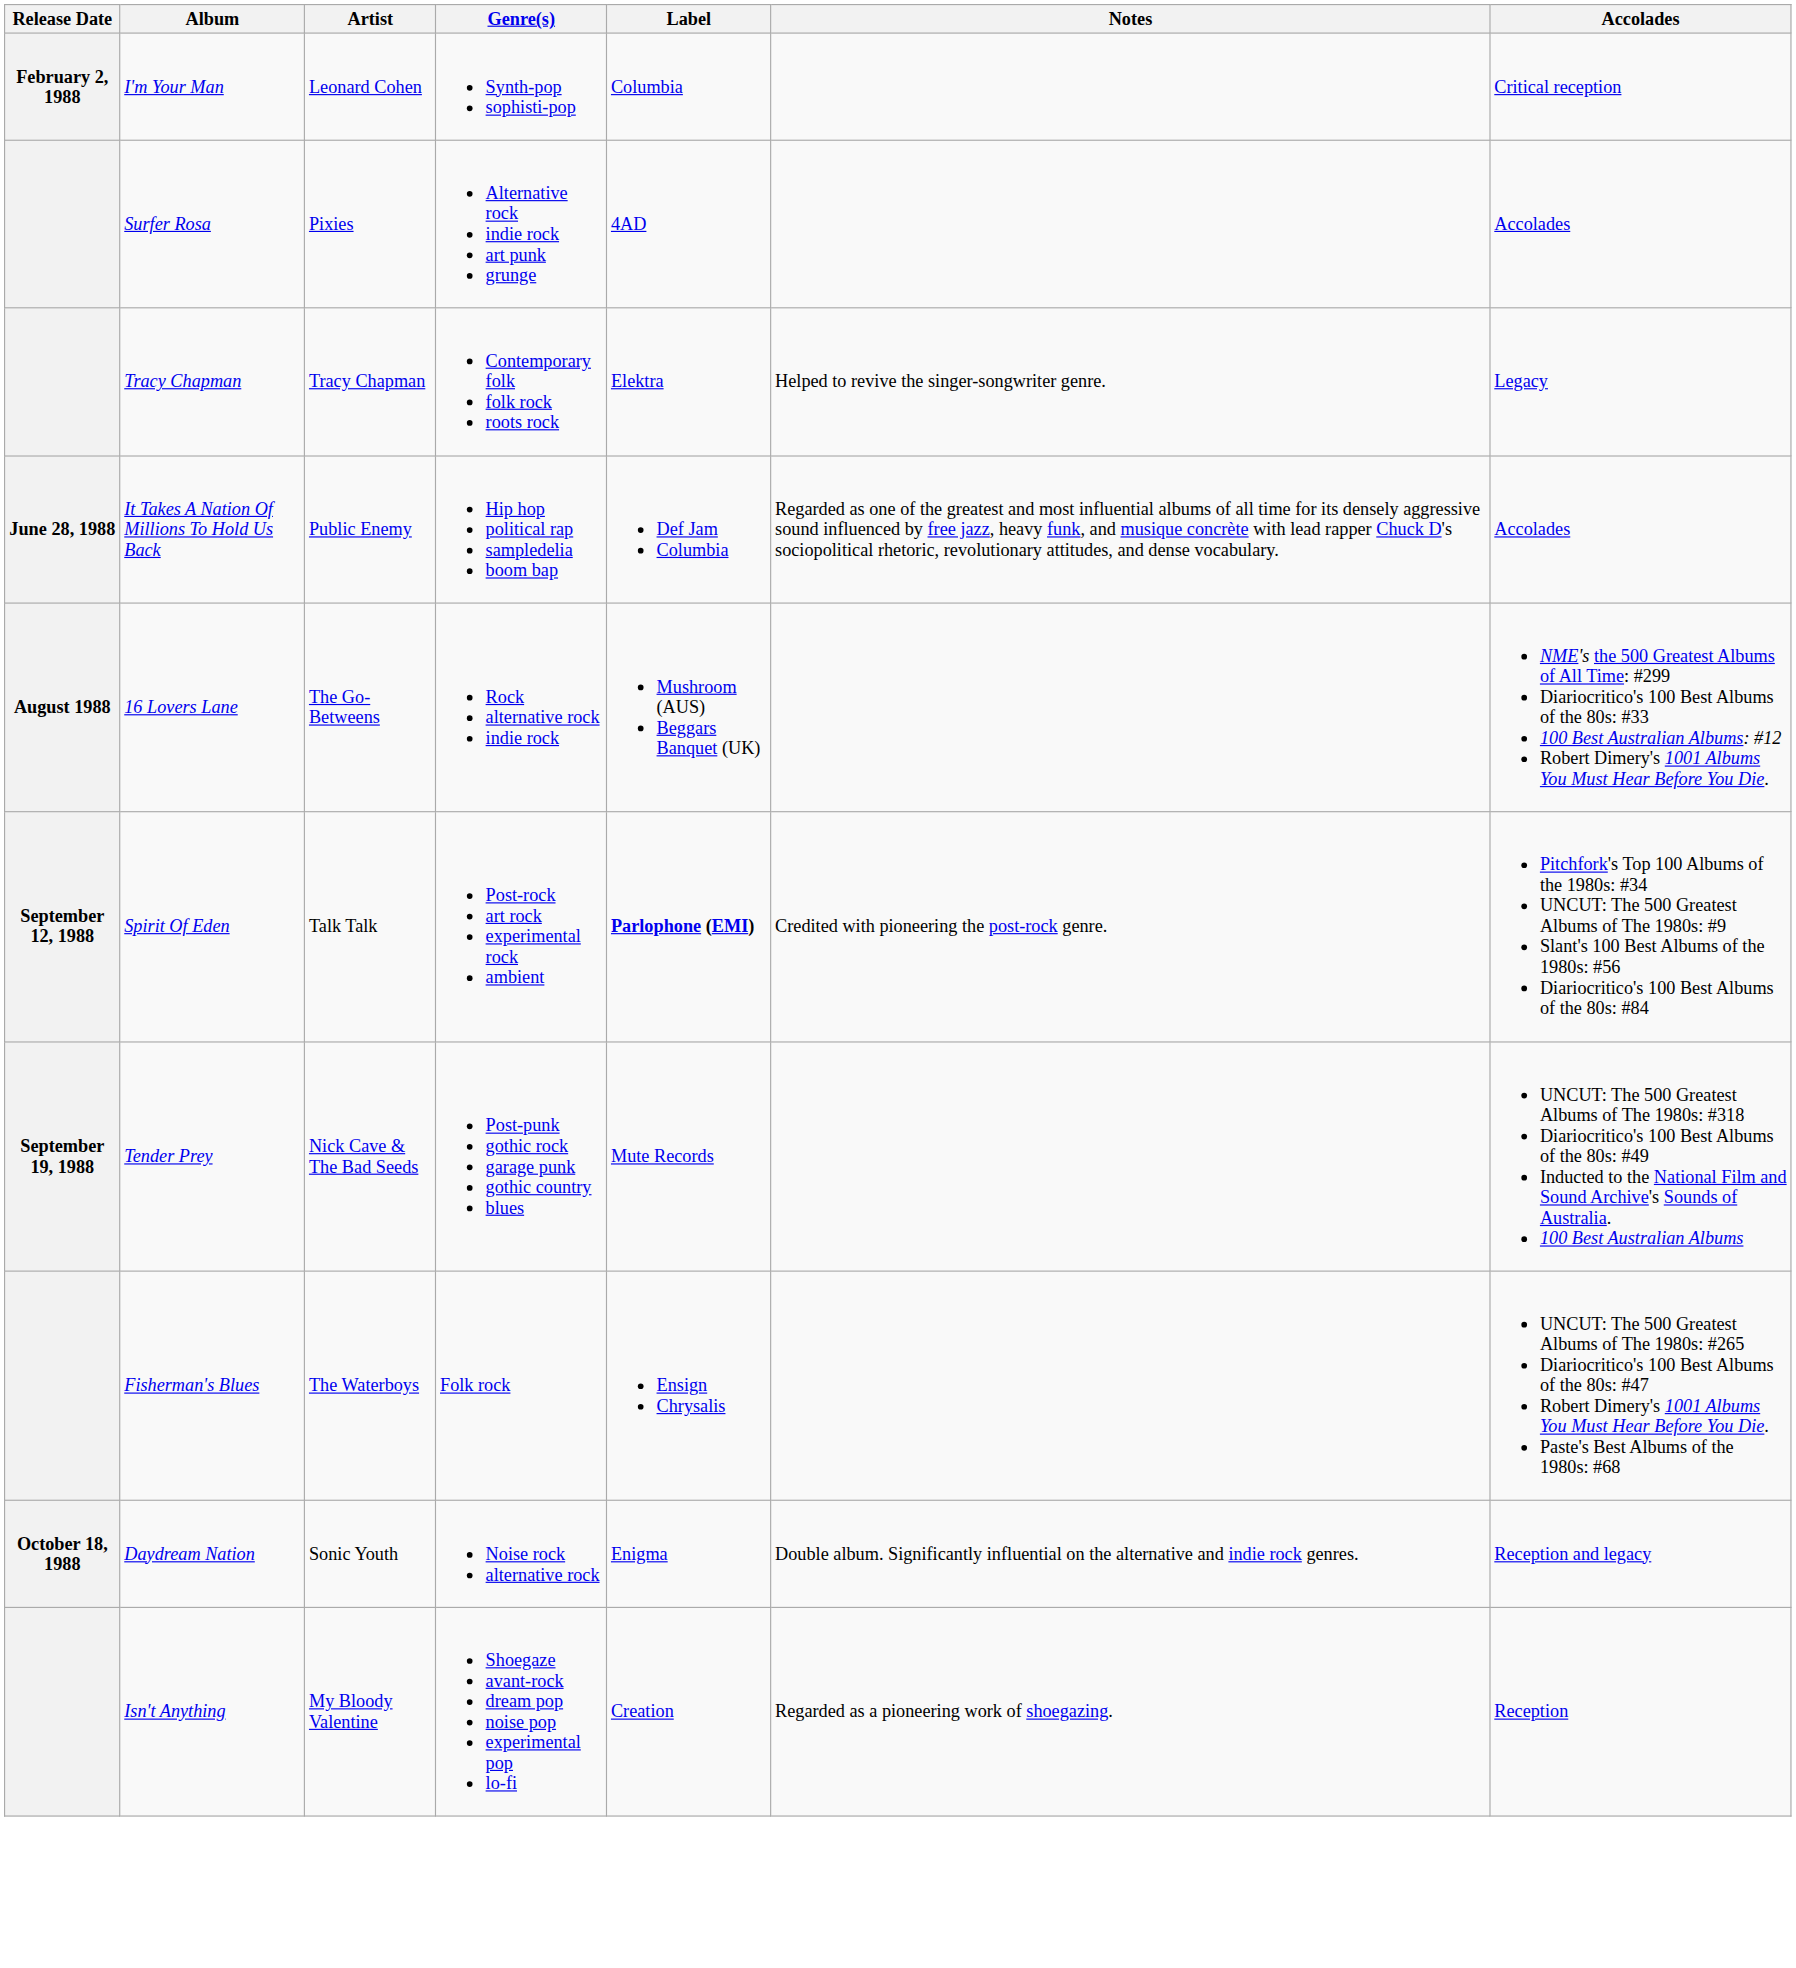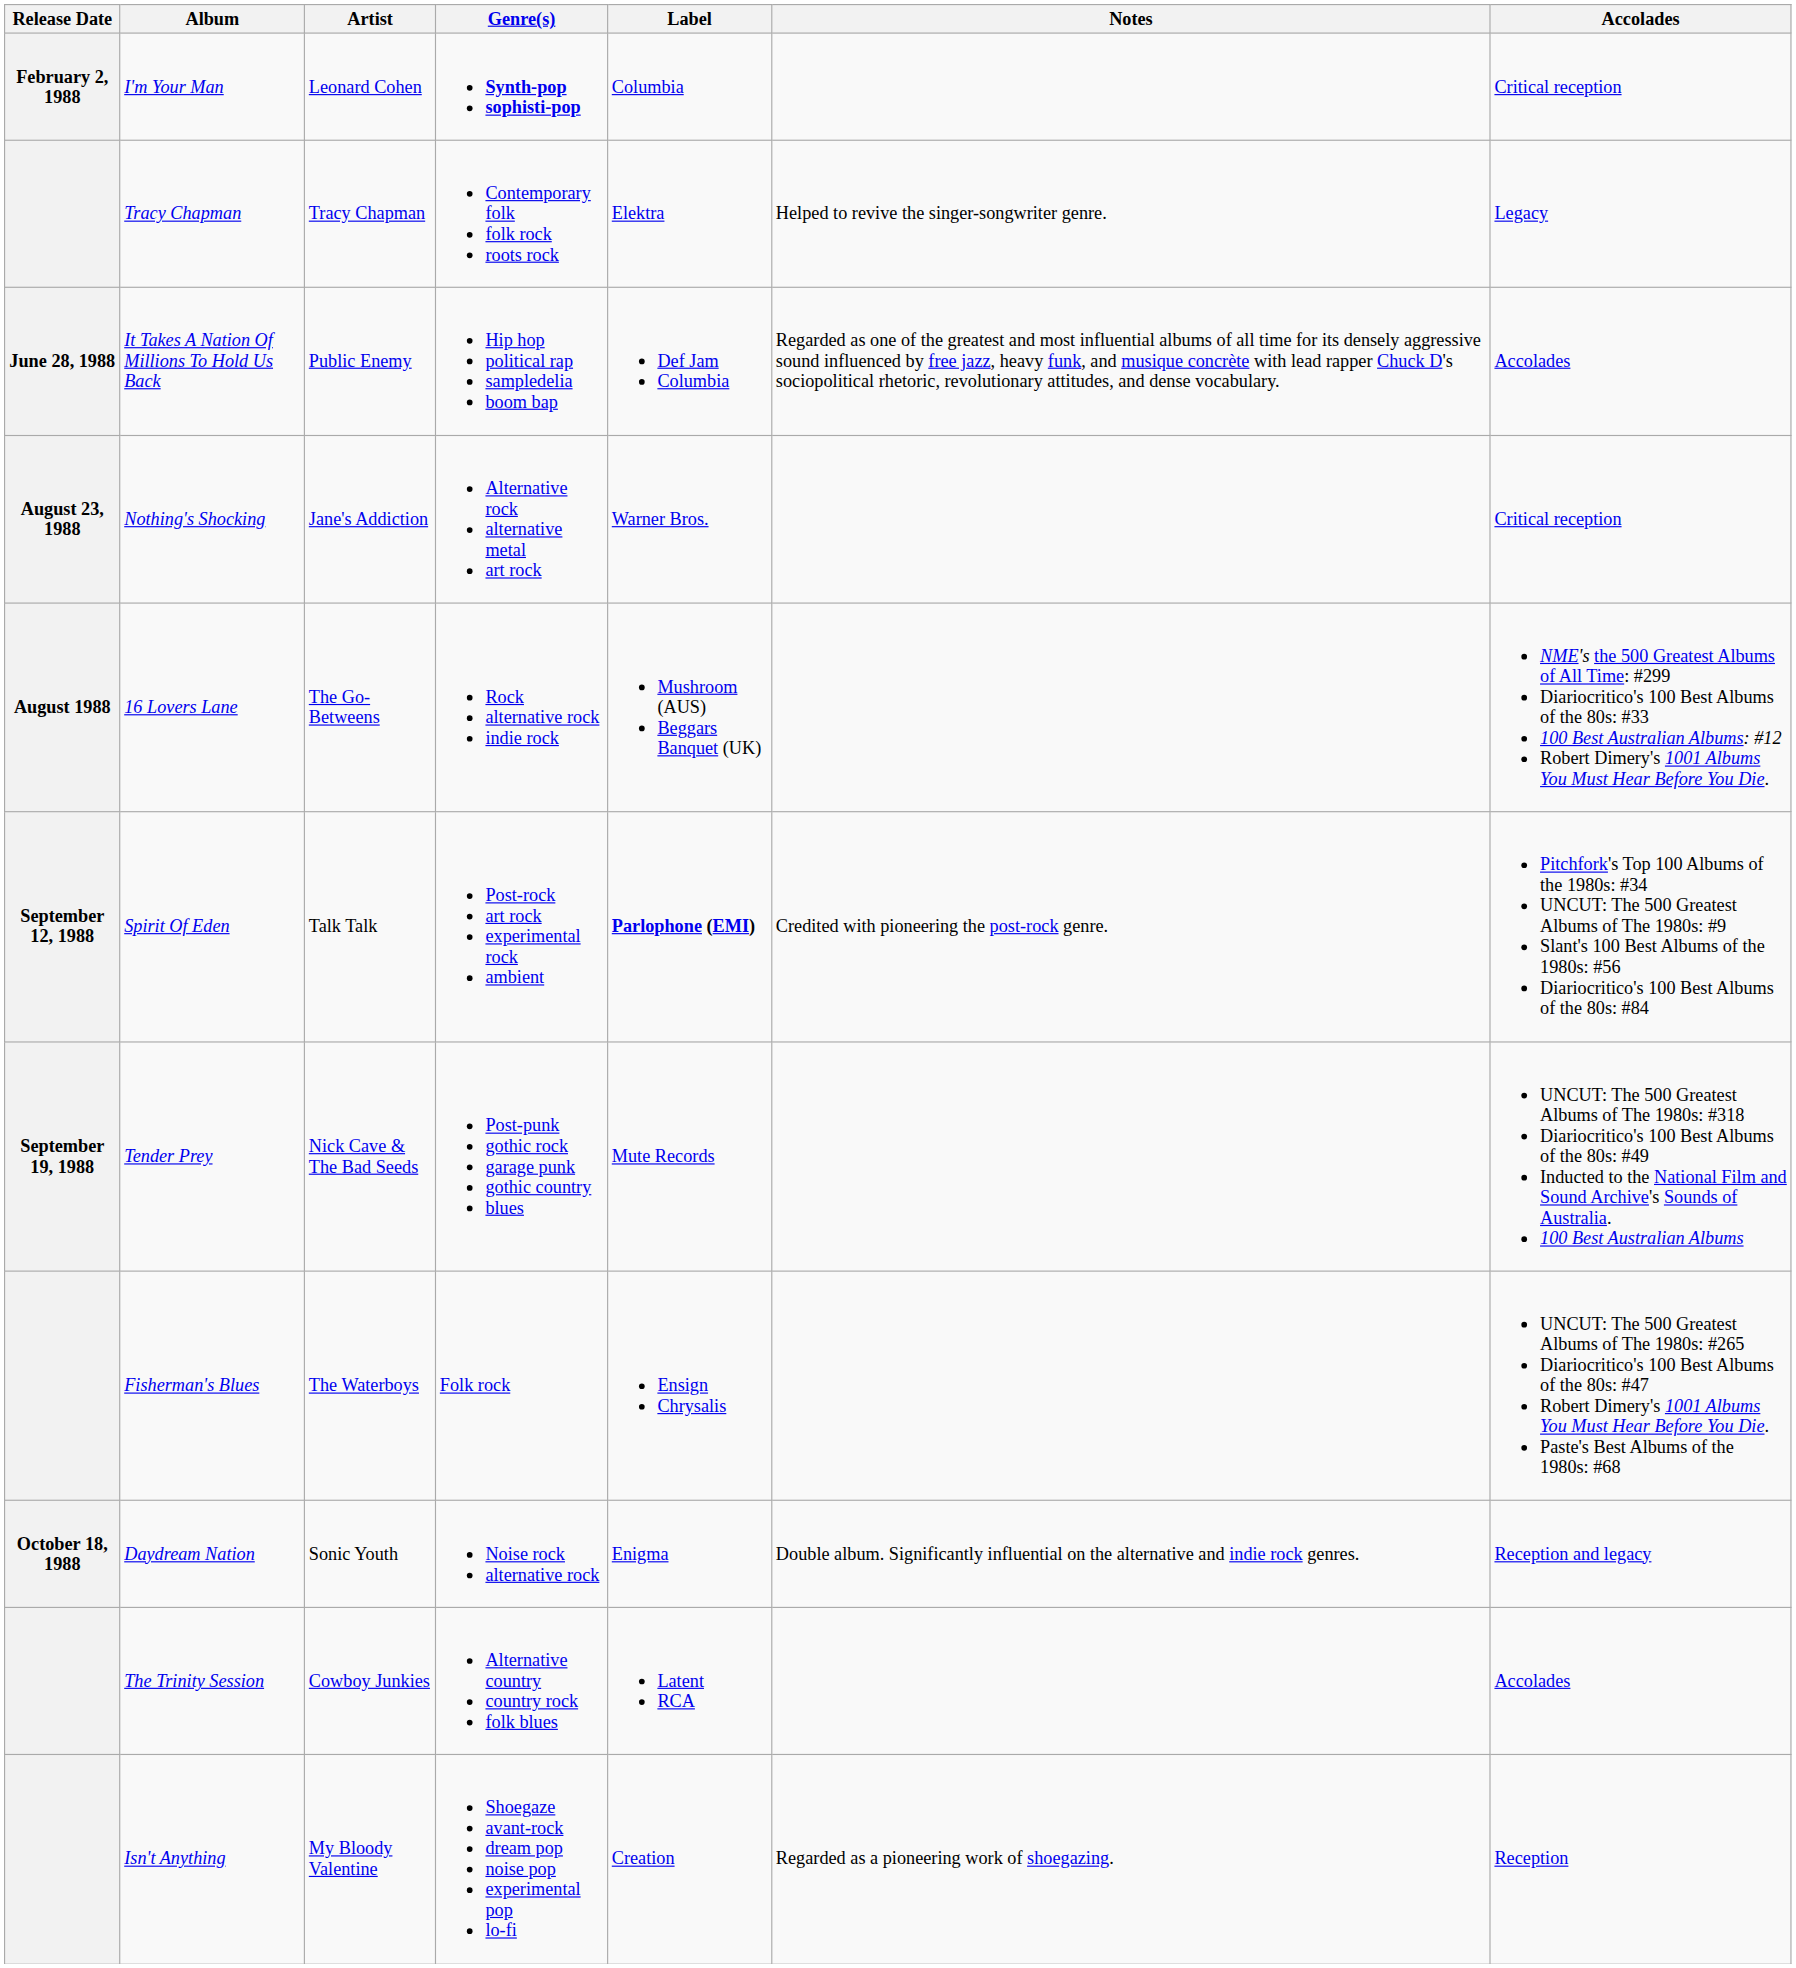 <table class="wikitable sortable sticky-header" width="auto">
 <tr>
 <th>Release Date</th>
 <th>Album</th>
 <th>Artist</th>
 <th><a href='#'>Genre(s)</a></th>
 <th>Label</th>
 <th>Notes</th>
 <th>Accolades</th>
 </tr>
 <tr>
 <th>February 2, 1988</th>
 <td><a href='#'><em>I'm Your Man</em></a></td>
 <td><a href='#'>Leonard Cohen</a></td>
-<td><br><ul><li><a href='#'>Synth-pop</a></li><li><a href='#'>sophisti-pop</a></li></ul></td>
+<td><strong><br><ul><li><a href='#'>Synth-pop</a></li><li><a href='#'>sophisti-pop</a></li></ul></strong></td>
 <td><a href='#'>Columbia</a></td>
 <td></td>
 <td><a href='#'>Critical reception</a></td>
-</tr>
-<tr>
-<th></th>
-<td><em><a href='#'>Surfer Rosa</a></em></td>
-<td><a href='#'>Pixies</a></td>
-<td><br><ul><li><a href='#'>Alternative rock</a></li><li><a href='#'>indie rock</a></li><li><a href='#'>art punk</a></li><li><a href='#'>grunge</a></li></ul></td>
-<td><a href='#'>4AD</a></td>
-<td></td>
-<td><a href='#'>Accolades</a></td>
 </tr>
 <tr>
 <th></th>
 <td><a href='#'><em>Tracy Chapman</em></a></td>
 <td><a href='#'>Tracy Chapman</a></td>
 <td><br><ul><li><a href='#'>Contemporary folk</a></li><li><a href='#'>folk rock</a></li><li><a href='#'>roots rock</a></li></ul></td>
 <td><a href='#'>Elektra</a></td>
 <td>Helped to revive the singer-songwriter genre.</td>
 <td><a href='#'>Legacy</a></td>
 </tr>
 <tr>
 <th>June 28, 1988</th>
 <td><a href='#'><em>It Takes A Nation Of Millions To Hold Us Back</em></a></td>
 <td><a href='#'>Public Enemy</a></td>
 <td><br><ul><li><a href='#'>Hip hop</a></li><li><a href='#'>political rap</a></li><li><a href='#'>sampledelia</a></li><li><a href='#'>boom bap</a></li></ul></td>
 <td><br><ul><li><a href='#'>Def Jam</a></li><li><a href='#'>Columbia</a></li></ul></td>
 <td>Regarded as one of the greatest and most influential albums of all time for its densely aggressive sound influenced by <a href='#'>free jazz</a>, heavy <a href='#'>funk</a>, and <a href='#'>musique concrète</a> with lead rapper <a href='#'>Chuck D</a>'s sociopolitical rhetoric, revolutionary attitudes, and dense vocabulary.</td>
 <td><a href='#'>Accolades</a></td>
+</tr>
+<tr>
+<th>August 23, 1988</th>
+<td><em><a href='#'>Nothing's Shocking</a></em></td>
+<td><a href='#'>Jane's Addiction</a></td>
+<td><br><ul><li><a href='#'>Alternative rock</a></li><li><a href='#'>alternative metal</a></li><li><a href='#'>art rock</a></li></ul></td>
+<td><a href='#'>Warner Bros.</a></td>
+<td></td>
+<td><a href='#'>Critical reception</a></td>
 </tr>
 <tr>
 <th>August 1988</th>
 <td><em><a href='#'>16 Lovers Lane</a></em></td>
 <td><a href='#'>The Go-Betweens</a></td>
 <td><br><ul><li><a href='#'>Rock</a></li><li><a href='#'>alternative rock</a></li><li><a href='#'>indie rock</a></li></ul></td>
 <td><br><ul><li><a href='#'>Mushroom</a> (AUS)</li><li><a href='#'>Beggars Banquet</a> (UK)</li></ul></td>
 <td></td>
 <td><br><ul><li><em><a href='#'>NME</a>'s</em> <a href='#'>the 500 Greatest Albums of All Time</a>: #299</li><li>Diariocritico's 100 Best Albums of the 80s: #33</li><li><em><a href='#'>100 Best Australian Albums</a>: #12</em></li><li>Robert Dimery's <em><a href='#'>1001 Albums You Must Hear Before You Die</a></em>.</li></ul></td>
 </tr>
 <tr>
 <th>September 12, 1988</th>
 <td><a href='#'><em>Spirit Of Eden</em></a></td>
 <td>Talk Talk</td>
 <td><br><ul><li><a href='#'>Post-rock</a></li><li><a href='#'>art rock</a></li><li><a href='#'>experimental rock</a></li><li><a href='#'>ambient</a></li></ul></td>
 <td><strong><a href='#'>Parlophone</a> (<a href='#'>EMI</a>)</strong></td>
 <td>Credited with pioneering the <a href='#'>post-rock</a> genre.</td>
 <td><br><ul><li><a href='#'>Pitchfork</a>'s Top 100 Albums of the 1980s: #34</li><li>UNCUT: The 500 Greatest Albums of The 1980s: #9</li><li>Slant's 100 Best Albums of the 1980s: #56</li><li>Diariocritico's 100 Best Albums of the 80s: #84</li></ul></td>
 </tr>
 <tr>
 <th>September 19, 1988</th>
 <td><em><a href='#'>Tender Prey</a></em></td>
 <td><a href='#'>Nick Cave & The Bad Seeds</a></td>
 <td><br><ul><li><a href='#'>Post-punk</a></li><li><a href='#'>gothic rock</a></li><li><a href='#'>garage punk</a></li><li><a href='#'>gothic country</a></li><li><a href='#'>blues</a></li></ul></td>
 <td><a href='#'>Mute Records</a></td>
 <td></td>
 <td><br><ul><li>UNCUT: The 500 Greatest Albums of The 1980s: #318</li><li>Diariocritico's 100 Best Albums of the 80s: #49</li><li>Inducted to the <a href='#'>National Film and Sound Archive</a>'s <a href='#'>Sounds of Australia</a>.</li><li><em><a href='#'>100 Best Australian Albums</a></em></li></ul></td>
 </tr>
 <tr>
 <th></th>
 <td><em><a href='#'>Fisherman's Blues</a></em></td>
 <td><a href='#'>The Waterboys</a></td>
 <td><a href='#'>Folk rock</a></td>
 <td><br><ul><li><a href='#'>Ensign</a></li><li><a href='#'>Chrysalis</a></li></ul></td>
 <td></td>
 <td><br><ul><li>UNCUT: The 500 Greatest Albums of The 1980s: #265</li><li>Diariocritico's 100 Best Albums of the 80s: #47</li><li>Robert Dimery's <em><a href='#'>1001 Albums You Must Hear Before You Die</a></em>.</li><li>Paste's Best Albums of the 1980s: #68</li></ul></td>
 </tr>
 <tr>
 <th>October 18, 1988</th>
 <td><em><a href='#'>Daydream Nation</a></em></td>
 <td>Sonic Youth</td>
 <td><br><ul><li><a href='#'>Noise rock</a></li><li><a href='#'>alternative rock</a></li></ul></td>
 <td><a href='#'>Enigma</a></td>
 <td>Double album. Significantly influential on the alternative and <a href='#'>indie rock</a> genres.</td>
 <td><a href='#'>Reception and legacy</a></td>
 </tr>
 <tr>
 <th></th>
+<td><em><a href='#'>The Trinity Session</a></em></td>
+<td><a href='#'>Cowboy Junkies</a></td>
+<td><br><ul><li><a href='#'>Alternative country</a></li><li><a href='#'>country rock</a></li><li><a href='#'>folk blues</a></li></ul></td>
+<td><br><ul><li><a href='#'>Latent</a></li><li><a href='#'>RCA</a></li></ul></td>
+<td></td>
+<td><a href='#'>Accolades</a></td>
+</tr>
+<tr>
+<th></th>
 <td><em><a href='#'>Isn't Anything</a></em></td>
 <td><a href='#'>My Bloody Valentine</a></td>
 <td><br><ul><li><a href='#'>Shoegaze</a></li><li><a href='#'>avant-rock</a></li><li><a href='#'>dream pop</a></li><li><a href='#'>noise pop</a></li><li><a href='#'>experimental pop</a></li><li><a href='#'>lo-fi</a></li></ul></td>
 <td><a href='#'>Creation</a></td>
 <td>Regarded as a pioneering work of <a href='#'>shoegazing</a>.</td>
 <td><a href='#'>Reception</a></td>
 </tr>
 </table>
